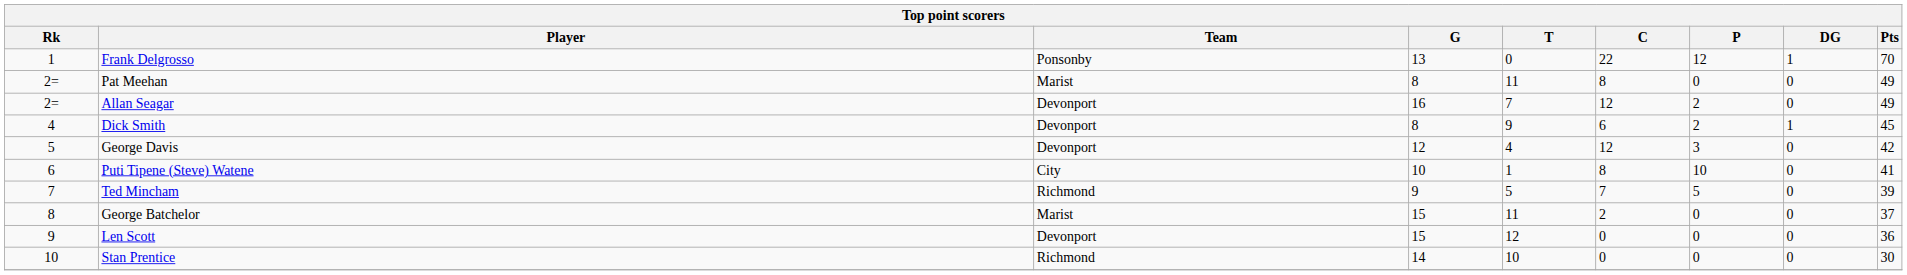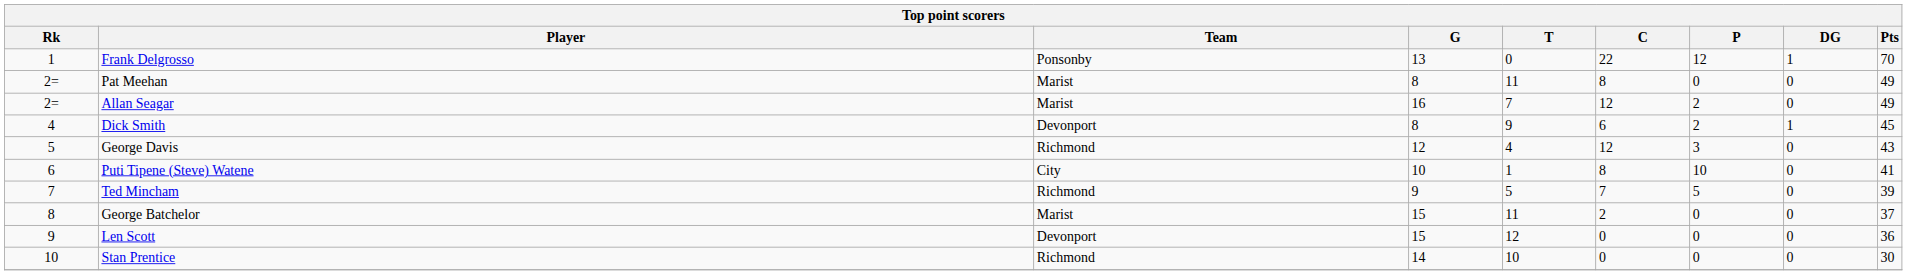 <table class="wikitable collapsible sortable" style="text-align:left; font-size:100%; width:110%;">
 <tr>
 <th colspan="100%">Top point scorers</th>
 </tr>
 <tr>
 <th style="width:5%;">Rk</th>
 <th style="width:50%;">Player</th>
 <th style="width:20%;">Team</th>
 <th style="width:5%;">G</th>
 <th style="width:5%;">T</th>
 <th style="width:5%;">C</th>
 <th style="width:5%;">P</th>
 <th style="width:5%;">DG</th>
 <th style="width:10%;">Pts<br></th>
 </tr>
 <tr>
 <td style="text-align:center;">1</td>
 <td><a href='#'>Frank Delgrosso</a></td>
 <td>Ponsonby</td>
 <td>13</td>
 <td>0</td>
 <td>22</td>
 <td>12</td>
 <td>1</td>
 <td>70</td>
 </tr>
 <tr>
 <td style="text-align:center;">2=</td>
 <td>Pat Meehan</td>
 <td>Marist</td>
 <td>8</td>
 <td>11</td>
 <td>8</td>
 <td>0</td>
 <td>0</td>
 <td>49</td>
 </tr>
 <tr>
 <td style="text-align:center;">2=</td>
 <td><a href='#'>Allan Seagar</a></td>
-<td>Devonport</td>
+<td>Marist</td>
 <td>16</td>
 <td>7</td>
 <td>12</td>
 <td>2</td>
 <td>0</td>
 <td>49</td>
 </tr>
 <tr>
 <td style="text-align:center;">4</td>
 <td><a href='#'>Dick Smith</a></td>
 <td>Devonport</td>
 <td>8</td>
 <td>9</td>
 <td>6</td>
 <td>2</td>
 <td>1</td>
 <td>45</td>
 </tr>
 <tr>
 <td style="text-align:center;">5</td>
 <td>George Davis</td>
-<td>Devonport</td>
+<td>Richmond</td>
 <td>12</td>
 <td>4</td>
 <td>12</td>
 <td>3</td>
 <td>0</td>
-<td>42</td>
+<td>43</td>
 </tr>
 <tr>
 <td style="text-align:center;">6</td>
 <td><a href='#'>Puti Tipene (Steve) Watene</a></td>
 <td>City</td>
 <td>10</td>
 <td>1</td>
 <td>8</td>
 <td>10</td>
 <td>0</td>
 <td>41</td>
 </tr>
 <tr>
 <td style="text-align:center;">7</td>
 <td><a href='#'>Ted Mincham</a></td>
 <td>Richmond</td>
 <td>9</td>
 <td>5</td>
 <td>7</td>
 <td>5</td>
 <td>0</td>
 <td>39</td>
 </tr>
 <tr>
 <td style="text-align:center;">8</td>
 <td>George Batchelor</td>
 <td>Marist</td>
 <td>15</td>
 <td>11</td>
 <td>2</td>
 <td>0</td>
 <td>0</td>
 <td>37</td>
 </tr>
 <tr>
 <td style="text-align:center;">9</td>
 <td><a href='#'>Len Scott</a></td>
 <td>Devonport</td>
 <td>15</td>
 <td>12</td>
 <td>0</td>
 <td>0</td>
 <td>0</td>
 <td>36</td>
 </tr>
 <tr>
 <td style="text-align:center;">10</td>
 <td><a href='#'>Stan Prentice</a></td>
 <td>Richmond</td>
 <td>14</td>
 <td>10</td>
 <td>0</td>
 <td>0</td>
 <td>0</td>
 <td>30</td>
 </tr>
 <tr>
 </tr>
 </table>
